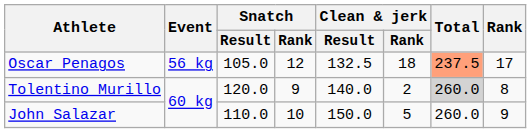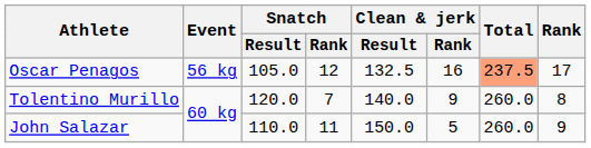 <table class="wikitable" style="font-size:90%">
 <tr>
 <th rowspan="2">Athlete</th>
 <th rowspan="2">Event</th>
 <th colspan="2">Snatch</th>
 <th colspan="2">Clean & jerk</th>
 <th rowspan="2">Total</th>
 <th rowspan="2">Rank</th>
 </tr>
 <tr style="font-size:95%">
 <th>Result</th>
 <th>Rank</th>
 <th>Result</th>
 <th>Rank</th>
 </tr>
 <tr align=center>
 <td align=left><a href='#'>Oscar Penagos</a></td>
 <td align=left><a href='#'>56 kg</a></td>
 <td>105.0</td>
 <td>12</td>
 <td>132.5</td>
-<td>18</td>
+<td>16</td>
 <td style="background: lightsalmon;">237.5</td>
 <td>17</td>
 </tr>
 <tr align=center>
 <td align=left><a href='#'>Tolentino Murillo</a></td>
 <td align=left rowspan=2><a href='#'>60 kg</a></td>
 <td>120.0</td>
+<td>7</td>
+<td>140.0</td>
 <td>9</td>
-<td>140.0</td>
-<td>2</td>
-<td style="background: lightgrey;">260.0</td>
+<td>260.0</td>
 <td>8</td>
 </tr>
 <tr align=center>
 <td align=left><a href='#'>John Salazar</a></td>
 <td>110.0</td>
-<td>10</td>
+<td>11</td>
 <td>150.0</td>
 <td>5</td>
 <td>260.0</td>
 <td>9</td>
 </tr>
 </table>
